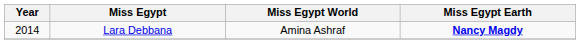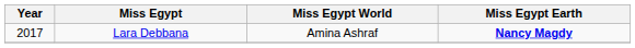 <table class="wikitable sortable" style="text-align:center">
 <tr>
 <th width="60">Year</th>
 <th width="250">Miss Egypt</th>
 <th width="250">Miss Egypt World</th>
 <th width="250">Miss Egypt Earth</th>
 </tr>
 <tr>
-<td>2014</td>
+<td>2017</td>
 <td><a href='#'>Lara Debbana</a></td>
 <td>Amina Ashraf</td>
 <td><strong><a href='#'>Nancy Magdy</a></strong></td>
 </tr>
 <tr>
 </tr>
 </table>
